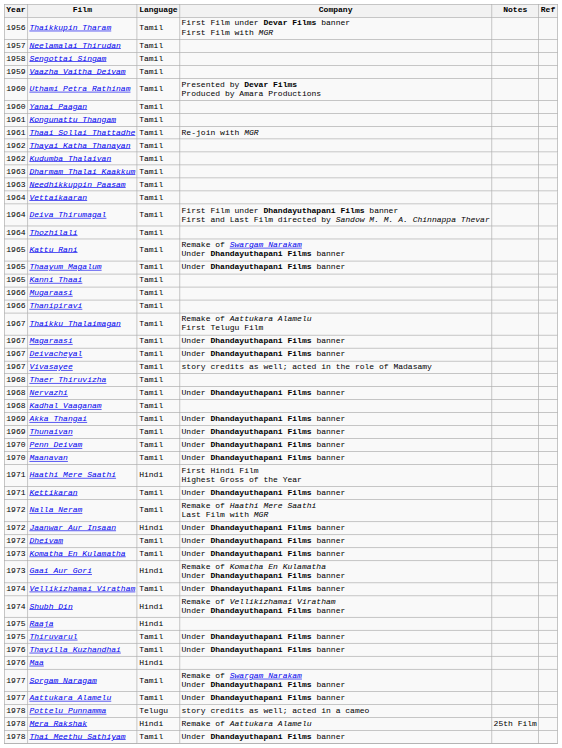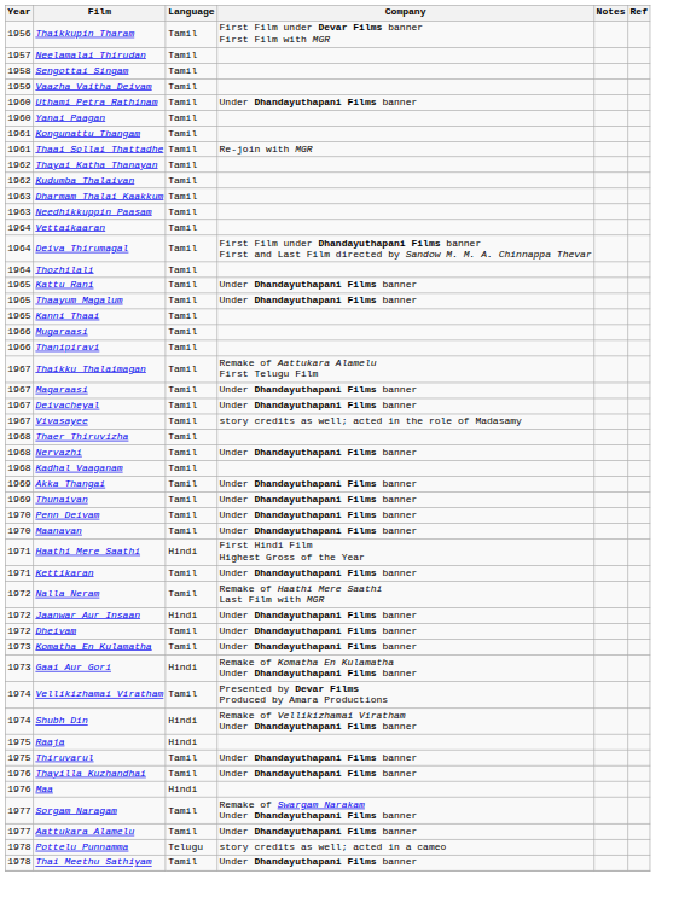 <table class="wikitable" style="font-size: 95%;">
 <tr>
 <th>Year</th>
 <th>Film</th>
 <th>Language</th>
 <th>Company</th>
 <th>Notes</th>
 <th>Ref</th>
 </tr>
 <tr>
 <td>1956</td>
 <td><em><a href='#'>Thaikkupin Tharam</a></em></td>
 <td>Tamil</td>
 <td>First Film under <strong>Devar Films</strong> banner<br>First Film with <em>MGR</em></td>
 <td></td>
 <td></td>
 </tr>
 <tr>
 <td>1957</td>
 <td><em><a href='#'>Neelamalai Thirudan</a></em></td>
 <td>Tamil</td>
 <td></td>
 <td></td>
 <td></td>
 </tr>
 <tr>
 <td>1958</td>
 <td><em><a href='#'>Sengottai Singam</a></em></td>
 <td>Tamil</td>
 <td></td>
 <td></td>
 <td></td>
 </tr>
 <tr>
 <td>1959</td>
 <td><em><a href='#'>Vaazha Vaitha Deivam</a></em></td>
 <td>Tamil</td>
 <td></td>
 <td></td>
 <td></td>
 </tr>
 <tr>
 <td>1960</td>
 <td><em><a href='#'>Uthami Petra Rathinam</a></em></td>
 <td>Tamil</td>
-<td>Presented by <strong>Devar Films</strong><br>Produced by Amara Productions</td>
+<td>Under <strong>Dhandayuthapani Films</strong> banner</td>
 <td></td>
 <td></td>
 </tr>
 <tr>
 <td>1960</td>
 <td><em><a href='#'>Yanai Paagan</a></em></td>
 <td>Tamil</td>
 <td></td>
 <td></td>
 <td></td>
 </tr>
 <tr>
 <td>1961</td>
 <td><em><a href='#'>Kongunattu Thangam</a></em></td>
 <td>Tamil</td>
 <td></td>
 <td></td>
 <td></td>
 </tr>
 <tr>
 <td>1961</td>
 <td><em><a href='#'>Thaai Sollai Thattadhe</a></em></td>
 <td>Tamil</td>
 <td>Re-join with <em>MGR</em></td>
 <td></td>
 <td></td>
 </tr>
 <tr>
 <td>1962</td>
 <td><em><a href='#'>Thayai Katha Thanayan</a></em></td>
 <td>Tamil</td>
 <td></td>
 <td></td>
 <td></td>
 </tr>
 <tr>
 <td>1962</td>
 <td><em><a href='#'>Kudumba Thalaivan</a></em></td>
 <td>Tamil</td>
 <td></td>
 <td></td>
 <td></td>
 </tr>
 <tr>
 <td>1963</td>
 <td><em><a href='#'>Dharmam Thalai Kaakkum</a></em></td>
 <td>Tamil</td>
 <td></td>
 <td></td>
 <td></td>
 </tr>
 <tr>
 <td>1963</td>
 <td><em><a href='#'>Needhikkuppin Paasam</a></em></td>
 <td>Tamil</td>
 <td></td>
 <td></td>
 <td></td>
 </tr>
 <tr>
 <td>1964</td>
 <td><a href='#'><em>Vettaikaaran</em></a></td>
 <td>Tamil</td>
 <td></td>
 <td></td>
 <td></td>
 </tr>
 <tr>
 <td>1964</td>
 <td><a href='#'><em>Deiva Thirumagal</em></a></td>
 <td>Tamil</td>
 <td>First Film under <strong>Dhandayuthapani Films</strong> banner<br>First and Last Film directed by <em>Sandow M. M. A. Chinnappa Thevar</em></td>
 <td></td>
 <td></td>
 </tr>
 <tr>
 <td>1964</td>
 <td><em><a href='#'>Thozhilali</a></em></td>
 <td>Tamil</td>
 <td></td>
 <td></td>
 <td></td>
 </tr>
 <tr>
 <td>1965</td>
 <td><a href='#'><em>Kattu Rani</em></a></td>
 <td>Tamil</td>
-<td>Remake of <em><a href='#'>Swargam Narakam</a></em><br>Under <strong>Dhandayuthapani Films</strong> banner</td>
+<td>Under <strong>Dhandayuthapani Films</strong> banner</td>
 <td></td>
 <td></td>
 </tr>
 <tr>
 <td>1965</td>
 <td><em><a href='#'>Thaayum Magalum</a></em></td>
 <td>Tamil</td>
 <td>Under <strong>Dhandayuthapani Films</strong> banner</td>
 <td></td>
 <td></td>
 </tr>
 <tr>
 <td>1965</td>
 <td><em><a href='#'>Kanni Thaai</a></em></td>
 <td>Tamil</td>
 <td></td>
 <td></td>
 <td></td>
 </tr>
 <tr>
 <td>1966</td>
 <td><em><a href='#'>Mugaraasi</a></em></td>
 <td>Tamil</td>
 <td></td>
 <td></td>
 <td></td>
 </tr>
 <tr>
 <td>1966</td>
 <td><em><a href='#'>Thanipiravi</a></em></td>
 <td>Tamil</td>
 <td></td>
 <td></td>
 <td></td>
 </tr>
 <tr>
 <td>1967</td>
 <td><em><a href='#'>Thaikku Thalaimagan</a></em></td>
 <td>Tamil</td>
 <td>Remake of <em>Aattukara Alamelu</em><br>First Telugu Film</td>
 <td></td>
 <td></td>
 </tr>
 <tr>
 <td>1967</td>
 <td><em><a href='#'>Magaraasi</a></em></td>
 <td>Tamil</td>
 <td>Under <strong>Dhandayuthapani Films</strong> banner</td>
 <td></td>
 <td></td>
 </tr>
 <tr>
 <td>1967</td>
 <td><em><a href='#'>Deivacheyal</a></em></td>
 <td>Tamil</td>
 <td>Under <strong>Dhandayuthapani Films</strong> banner</td>
 <td></td>
 <td></td>
 </tr>
 <tr>
 <td>1967</td>
 <td><em><a href='#'>Vivasayee</a></em></td>
 <td>Tamil</td>
 <td>story credits as well; acted in the role of Madasamy</td>
 <td></td>
 <td></td>
 </tr>
 <tr>
 <td>1968</td>
 <td><em><a href='#'>Thaer Thiruvizha</a></em></td>
 <td>Tamil</td>
 <td></td>
 <td></td>
 <td></td>
 </tr>
 <tr>
 <td>1968</td>
 <td><em><a href='#'>Nervazhi</a></em></td>
 <td>Tamil</td>
 <td>Under <strong>Dhandayuthapani Films</strong> banner</td>
 <td></td>
 <td></td>
 </tr>
 <tr>
 <td>1968</td>
 <td><em><a href='#'>Kadhal Vaaganam</a></em></td>
 <td>Tamil</td>
 <td></td>
 <td></td>
 <td></td>
 </tr>
 <tr>
 <td>1969</td>
 <td><em><a href='#'>Akka Thangai</a></em></td>
 <td>Tamil</td>
 <td>Under <strong>Dhandayuthapani Films</strong> banner</td>
 <td></td>
 <td></td>
 </tr>
 <tr>
 <td>1969</td>
 <td><em><a href='#'>Thunaivan</a></em></td>
 <td>Tamil</td>
 <td>Under <strong>Dhandayuthapani Films</strong> banner</td>
 <td></td>
 <td></td>
 </tr>
 <tr>
 <td>1970</td>
 <td><em><a href='#'>Penn Deivam</a></em></td>
 <td>Tamil</td>
 <td>Under <strong>Dhandayuthapani Films</strong> banner</td>
 <td></td>
 <td></td>
 </tr>
 <tr>
 <td>1970</td>
 <td><em><a href='#'>Maanavan</a></em></td>
 <td>Tamil</td>
 <td>Under <strong>Dhandayuthapani Films</strong> banner</td>
 <td></td>
 <td></td>
 </tr>
 <tr>
 <td>1971</td>
 <td><em><a href='#'>Haathi Mere Saathi</a></em></td>
 <td>Hindi</td>
 <td>First Hindi Film<br>Highest Gross of the Year</td>
 <td></td>
 <td></td>
 </tr>
 <tr>
 <td>1971</td>
 <td><em><a href='#'>Kettikaran</a></em></td>
 <td>Tamil</td>
 <td>Under <strong>Dhandayuthapani Films</strong> banner</td>
 <td></td>
 <td></td>
 </tr>
 <tr>
 <td>1972</td>
 <td><em><a href='#'>Nalla Neram</a></em></td>
 <td>Tamil</td>
 <td>Remake of <em>Haathi Mere Saathi</em><br>Last Film with <em>MGR</em></td>
 <td></td>
 <td></td>
 </tr>
 <tr>
 <td>1972</td>
 <td><em><a href='#'>Jaanwar Aur Insaan</a></em></td>
 <td>Hindi</td>
 <td>Under <strong>Dhandayuthapani Films</strong> banner</td>
 <td></td>
 <td></td>
 </tr>
 <tr>
 <td>1972</td>
 <td><em><a href='#'>Dheivam</a></em></td>
 <td>Tamil</td>
 <td>Under <strong>Dhandayuthapani Films</strong> banner</td>
 <td></td>
 <td></td>
 </tr>
 <tr>
 <td>1973</td>
 <td><em><a href='#'>Komatha En Kulamatha</a></em></td>
 <td>Tamil</td>
 <td>Under <strong>Dhandayuthapani Films</strong> banner</td>
 <td></td>
 <td></td>
 </tr>
 <tr>
 <td>1973</td>
 <td><em><a href='#'>Gaai Aur Gori</a></em></td>
 <td>Hindi</td>
 <td>Remake of <em>Komatha En Kulamatha</em><br>Under <strong>Dhandayuthapani Films</strong> banner</td>
 <td></td>
 <td></td>
 </tr>
 <tr>
 <td>1974</td>
 <td><em><a href='#'>Vellikizhamai Viratham</a></em></td>
 <td>Tamil</td>
-<td>Under <strong>Dhandayuthapani Films</strong> banner</td>
+<td>Presented by <strong>Devar Films</strong><br>Produced by Amara Productions</td>
 <td></td>
 <td></td>
 </tr>
 <tr>
 <td>1974</td>
 <td><em><a href='#'>Shubh Din</a></em></td>
 <td>Hindi</td>
 <td>Remake of <em>Vellikizhamai Viratham</em><br>Under <strong>Dhandayuthapani Films</strong> banner</td>
 <td></td>
 <td></td>
 </tr>
 <tr>
 <td>1975</td>
 <td><em><a href='#'>Raaja</a></em></td>
 <td>Hindi</td>
 <td></td>
 <td></td>
 <td></td>
 </tr>
 <tr>
 <td>1975</td>
 <td><em><a href='#'>Thiruvarul</a></em></td>
 <td>Tamil</td>
 <td>Under <strong>Dhandayuthapani Films</strong> banner</td>
 <td></td>
 <td></td>
 </tr>
 <tr>
 <td>1976</td>
 <td><em><a href='#'>Thayilla Kuzhandhai</a></em></td>
 <td>Tamil</td>
 <td>Under <strong>Dhandayuthapani Films</strong> banner</td>
 <td></td>
 <td></td>
 </tr>
 <tr>
 <td>1976</td>
 <td><em><a href='#'>Maa</a></em></td>
 <td>Hindi</td>
 <td></td>
 <td></td>
 <td></td>
 </tr>
 <tr>
 <td>1977</td>
 <td><em><a href='#'>Sorgam Naragam</a></em></td>
 <td>Tamil</td>
 <td>Remake of <em><a href='#'>Swargam Narakam</a></em><br>Under <strong>Dhandayuthapani Films</strong> banner</td>
 <td></td>
 <td></td>
 </tr>
 <tr>
 <td>1977</td>
 <td><em><a href='#'>Aattukara Alamelu</a></em></td>
 <td>Tamil</td>
 <td>Under <strong>Dhandayuthapani Films</strong> banner</td>
 <td></td>
 <td></td>
 </tr>
 <tr>
 <td>1978</td>
 <td><em><a href='#'>Pottelu Punnamma</a></em></td>
 <td>Telugu</td>
 <td>story credits as well; acted in a cameo</td>
 <td></td>
 <td></td>
 </tr>
 <tr>
 <td>1978</td>
-<td><em><a href='#'>Mera Rakshak</a></em></td>
-<td>Hindi</td>
-<td>Remake of <em>Aattukara Alamelu</em></td>
-<td>25th Film</td>
-<td></td>
-</tr>
-<tr>
-<td>1978</td>
 <td><em><a href='#'>Thai Meethu Sathiyam</a></em></td>
 <td>Tamil</td>
 <td>Under <strong>Dhandayuthapani Films</strong> banner</td>
 <td></td>
 <td></td>
 </tr>
 <tr>
 </tr>
 </table>
